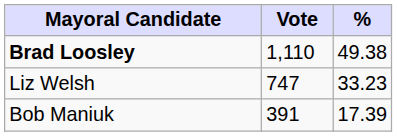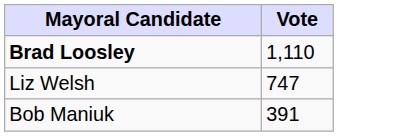 <table class="wikitable">
 <tr>
 <th style="background:#ddf; width:200px;">Mayoral Candidate</th>
 <th style="background:#ddf; width:50px;">Vote</th>
-<th style="background:#ddf; width:30px;">%</th>
 </tr>
 <tr>
 <td><strong>Brad Loosley</strong></td>
 <td>1,110</td>
-<td>49.38</td>
 </tr>
 <tr>
 <td>Liz Welsh</td>
 <td>747</td>
-<td>33.23</td>
 </tr>
 <tr>
 <td>Bob Maniuk</td>
 <td>391</td>
-<td>17.39</td>
 </tr>
 </table>
